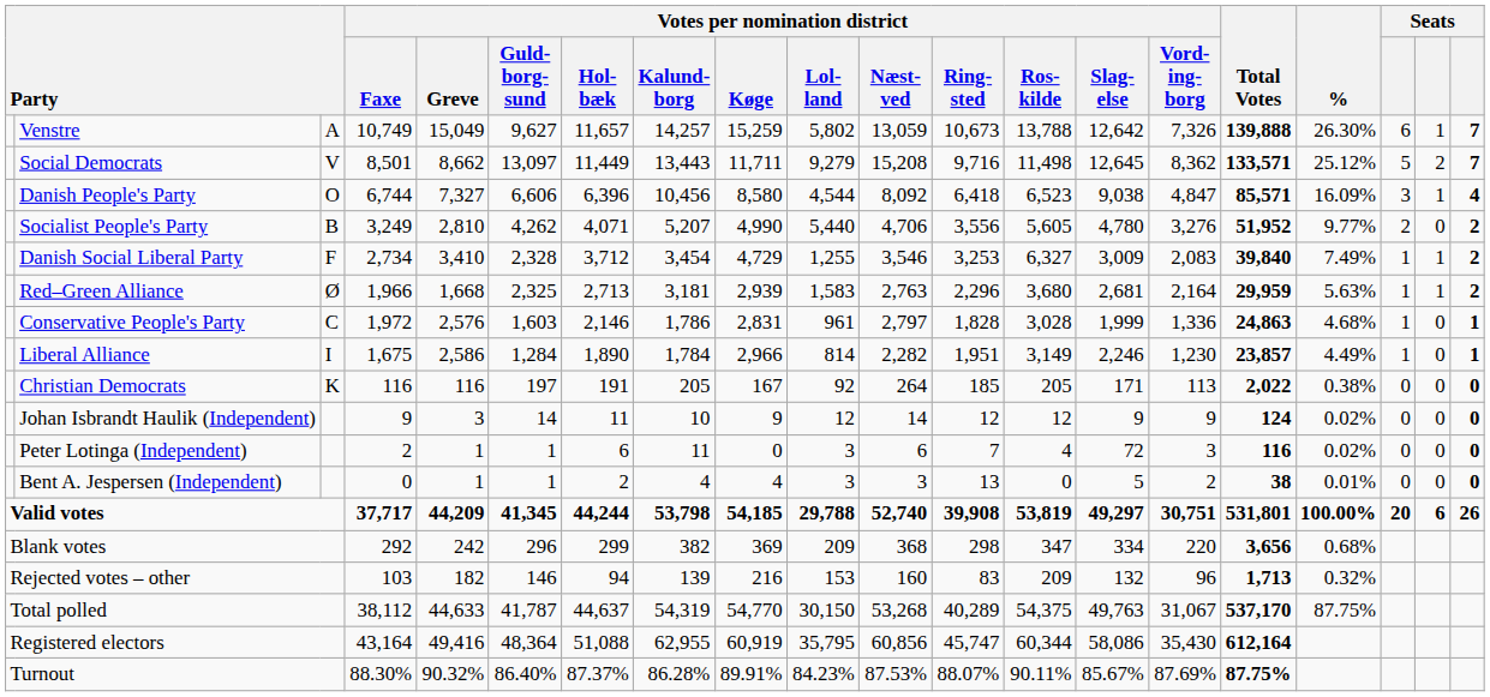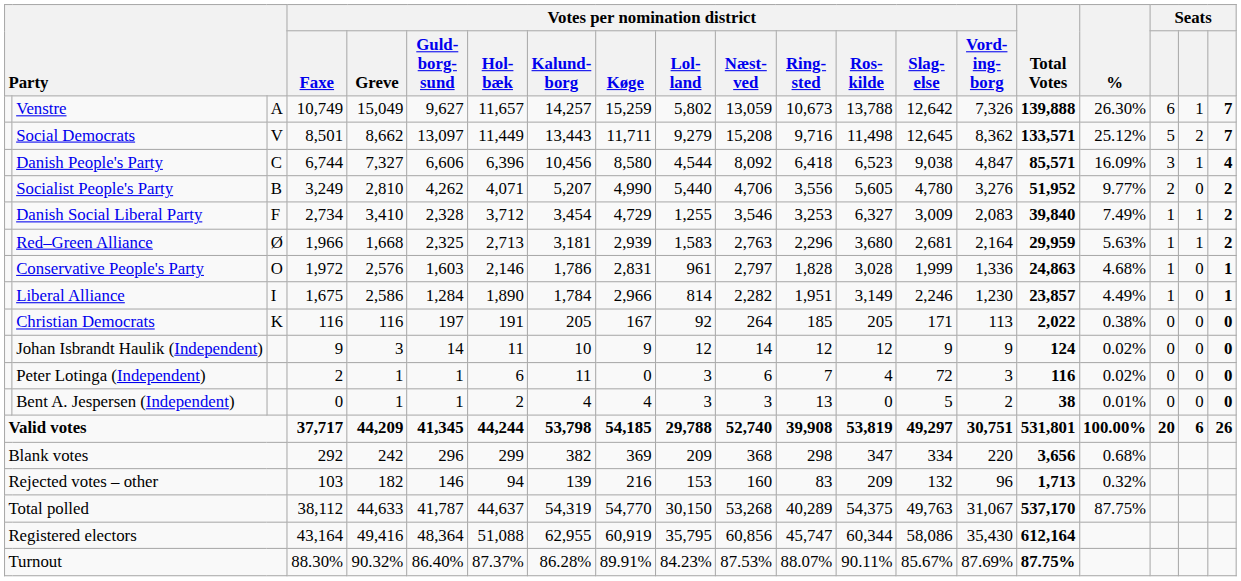 <table class="wikitable" border="1" style="text-align:right;">
 <tr>
 <th style="text-align:left;" valign=bottom rowspan=2 colspan=3>Party</th>
 <th colspan=12>Votes per nomination district</th>
 <th align=center valign=bottom rowspan=2 width="50">Total Votes</th>
 <th align=center valign=bottom rowspan=2 width="50">%</th>
 <th colspan=3>Seats</th>
 </tr>
 <tr>
 <th align=center valign=bottom width="50"><a href='#'>Faxe</a></th>
 <th align=center valign=bottom width="50">Greve</th>
 <th align=center valign=bottom width="50"><a href='#'>Guld- borg- sund</a></th>
 <th align=center valign=bottom width="50"><a href='#'>Hol- bæk</a></th>
 <th align=center valign=bottom width="50"><a href='#'>Kalund- borg</a></th>
 <th align=center valign=bottom width="50"><a href='#'>Køge</a></th>
 <th align=center valign=bottom width="50"><a href='#'>Lol- land</a></th>
 <th align=center valign=bottom width="50"><a href='#'>Næst- ved</a></th>
 <th align=center valign=bottom width="50"><a href='#'>Ring- sted</a></th>
 <th align=center valign=bottom width="50"><a href='#'>Ros- kilde</a></th>
 <th align=center valign=bottom width="50"><a href='#'>Slag- else</a></th>
 <th align=center valign=bottom width="50"><a href='#'>Vord- ing- borg</a></th>
 <th align=center valign=bottom width="20"><small></small></th>
 <th align=center valign=bottom width="20"><small><a href='#'></a></small></th>
 <th align=center valign=bottom width="20"><small></small></th>
 </tr>
 <tr>
 <td></td>
 <td align=left><a href='#'>Venstre</a></td>
 <td align=left>A</td>
 <td>10,749</td>
 <td>15,049</td>
 <td>9,627</td>
 <td>11,657</td>
 <td>14,257</td>
 <td>15,259</td>
 <td>5,802</td>
 <td>13,059</td>
 <td>10,673</td>
 <td>13,788</td>
 <td>12,642</td>
 <td>7,326</td>
 <td><strong>139,888</strong></td>
 <td>26.30%</td>
 <td>6</td>
 <td>1</td>
 <td><strong>7</strong></td>
 </tr>
 <tr>
 <td></td>
 <td align=left><a href='#'>Social Democrats</a></td>
 <td align=left>V</td>
 <td>8,501</td>
 <td>8,662</td>
 <td>13,097</td>
 <td>11,449</td>
 <td>13,443</td>
 <td>11,711</td>
 <td>9,279</td>
 <td>15,208</td>
 <td>9,716</td>
 <td>11,498</td>
 <td>12,645</td>
 <td>8,362</td>
 <td><strong>133,571</strong></td>
 <td>25.12%</td>
 <td>5</td>
 <td>2</td>
 <td><strong>7</strong></td>
 </tr>
 <tr>
 <td></td>
 <td align=left><a href='#'>Danish People's Party</a></td>
-<td align=left>O</td>
+<td align=left>C</td>
 <td>6,744</td>
 <td>7,327</td>
 <td>6,606</td>
 <td>6,396</td>
 <td>10,456</td>
 <td>8,580</td>
 <td>4,544</td>
 <td>8,092</td>
 <td>6,418</td>
 <td>6,523</td>
 <td>9,038</td>
 <td>4,847</td>
 <td><strong>85,571</strong></td>
 <td>16.09%</td>
 <td>3</td>
 <td>1</td>
 <td><strong>4</strong></td>
 </tr>
 <tr>
 <td></td>
 <td align=left><a href='#'>Socialist People's Party</a></td>
 <td align=left>B</td>
 <td>3,249</td>
 <td>2,810</td>
 <td>4,262</td>
 <td>4,071</td>
 <td>5,207</td>
 <td>4,990</td>
 <td>5,440</td>
 <td>4,706</td>
 <td>3,556</td>
 <td>5,605</td>
 <td>4,780</td>
 <td>3,276</td>
 <td><strong>51,952</strong></td>
 <td>9.77%</td>
 <td>2</td>
 <td>0</td>
 <td><strong>2</strong></td>
 </tr>
 <tr>
 <td></td>
 <td align=left><a href='#'>Danish Social Liberal Party</a></td>
 <td align=left>F</td>
 <td>2,734</td>
 <td>3,410</td>
 <td>2,328</td>
 <td>3,712</td>
 <td>3,454</td>
 <td>4,729</td>
 <td>1,255</td>
 <td>3,546</td>
 <td>3,253</td>
 <td>6,327</td>
 <td>3,009</td>
 <td>2,083</td>
 <td><strong>39,840</strong></td>
 <td>7.49%</td>
 <td>1</td>
 <td>1</td>
 <td><strong>2</strong></td>
 </tr>
 <tr>
 <td></td>
 <td align=left><a href='#'>Red–Green Alliance</a></td>
 <td align=left>Ø</td>
 <td>1,966</td>
 <td>1,668</td>
 <td>2,325</td>
 <td>2,713</td>
 <td>3,181</td>
 <td>2,939</td>
 <td>1,583</td>
 <td>2,763</td>
 <td>2,296</td>
 <td>3,680</td>
 <td>2,681</td>
 <td>2,164</td>
 <td><strong>29,959</strong></td>
 <td>5.63%</td>
 <td>1</td>
 <td>1</td>
 <td><strong>2</strong></td>
 </tr>
 <tr>
 <td></td>
 <td align=left style="white-space: nowrap;"><a href='#'>Conservative People's Party</a></td>
-<td align=left>C</td>
+<td align=left>O</td>
 <td>1,972</td>
 <td>2,576</td>
 <td>1,603</td>
 <td>2,146</td>
 <td>1,786</td>
 <td>2,831</td>
 <td>961</td>
 <td>2,797</td>
 <td>1,828</td>
 <td>3,028</td>
 <td>1,999</td>
 <td>1,336</td>
 <td><strong>24,863</strong></td>
 <td>4.68%</td>
 <td>1</td>
 <td>0</td>
 <td><strong>1</strong></td>
 </tr>
 <tr>
 <td></td>
 <td align=left><a href='#'>Liberal Alliance</a></td>
 <td align=left>I</td>
 <td>1,675</td>
 <td>2,586</td>
 <td>1,284</td>
 <td>1,890</td>
 <td>1,784</td>
 <td>2,966</td>
 <td>814</td>
 <td>2,282</td>
 <td>1,951</td>
 <td>3,149</td>
 <td>2,246</td>
 <td>1,230</td>
 <td><strong>23,857</strong></td>
 <td>4.49%</td>
 <td>1</td>
 <td>0</td>
 <td><strong>1</strong></td>
 </tr>
 <tr>
 <td></td>
 <td align=left><a href='#'>Christian Democrats</a></td>
 <td align=left>K</td>
 <td>116</td>
 <td>116</td>
 <td>197</td>
 <td>191</td>
 <td>205</td>
 <td>167</td>
 <td>92</td>
 <td>264</td>
 <td>185</td>
 <td>205</td>
 <td>171</td>
 <td>113</td>
 <td><strong>2,022</strong></td>
 <td>0.38%</td>
 <td>0</td>
 <td>0</td>
 <td><strong>0</strong></td>
 </tr>
 <tr>
 <td></td>
 <td align=left>Johan Isbrandt Haulik (<a href='#'>Independent</a>)</td>
 <td></td>
 <td>9</td>
 <td>3</td>
 <td>14</td>
 <td>11</td>
 <td>10</td>
 <td>9</td>
 <td>12</td>
 <td>14</td>
 <td>12</td>
 <td>12</td>
 <td>9</td>
 <td>9</td>
 <td><strong>124</strong></td>
 <td>0.02%</td>
 <td>0</td>
 <td>0</td>
 <td><strong>0</strong></td>
 </tr>
 <tr>
 <td></td>
 <td align=left>Peter Lotinga (<a href='#'>Independent</a>)</td>
 <td></td>
 <td>2</td>
 <td>1</td>
 <td>1</td>
 <td>6</td>
 <td>11</td>
 <td>0</td>
 <td>3</td>
 <td>6</td>
 <td>7</td>
 <td>4</td>
 <td>72</td>
 <td>3</td>
 <td><strong>116</strong></td>
 <td>0.02%</td>
 <td>0</td>
 <td>0</td>
 <td><strong>0</strong></td>
 </tr>
 <tr>
 <td></td>
 <td align=left>Bent A. Jespersen (<a href='#'>Independent</a>)</td>
 <td></td>
 <td>0</td>
 <td>1</td>
 <td>1</td>
 <td>2</td>
 <td>4</td>
 <td>4</td>
 <td>3</td>
 <td>3</td>
 <td>13</td>
 <td>0</td>
 <td>5</td>
 <td>2</td>
 <td><strong>38</strong></td>
 <td>0.01%</td>
 <td>0</td>
 <td>0</td>
 <td><strong>0</strong></td>
 </tr>
 <tr style="font-weight:bold">
 <td align=left colspan=3>Valid votes</td>
 <td>37,717</td>
 <td>44,209</td>
 <td>41,345</td>
 <td>44,244</td>
 <td>53,798</td>
 <td>54,185</td>
 <td>29,788</td>
 <td>52,740</td>
 <td>39,908</td>
 <td>53,819</td>
 <td>49,297</td>
 <td>30,751</td>
 <td>531,801</td>
 <td>100.00%</td>
 <td>20</td>
 <td>6</td>
 <td>26</td>
 </tr>
 <tr>
 <td align=left colspan=3>Blank votes</td>
 <td>292</td>
 <td>242</td>
 <td>296</td>
 <td>299</td>
 <td>382</td>
 <td>369</td>
 <td>209</td>
 <td>368</td>
 <td>298</td>
 <td>347</td>
 <td>334</td>
 <td>220</td>
 <td><strong>3,656</strong></td>
 <td>0.68%</td>
 <td></td>
 <td></td>
 <td></td>
 </tr>
 <tr>
 <td align=left colspan=3>Rejected votes – other</td>
 <td>103</td>
 <td>182</td>
 <td>146</td>
 <td>94</td>
 <td>139</td>
 <td>216</td>
 <td>153</td>
 <td>160</td>
 <td>83</td>
 <td>209</td>
 <td>132</td>
 <td>96</td>
 <td><strong>1,713</strong></td>
 <td>0.32%</td>
 <td></td>
 <td></td>
 <td></td>
 </tr>
 <tr>
 <td align=left colspan=3>Total polled</td>
 <td>38,112</td>
 <td>44,633</td>
 <td>41,787</td>
 <td>44,637</td>
 <td>54,319</td>
 <td>54,770</td>
 <td>30,150</td>
 <td>53,268</td>
 <td>40,289</td>
 <td>54,375</td>
 <td>49,763</td>
 <td>31,067</td>
 <td><strong>537,170</strong></td>
 <td>87.75%</td>
 <td></td>
 <td></td>
 <td></td>
 </tr>
 <tr>
 <td align=left colspan=3>Registered electors</td>
 <td>43,164</td>
 <td>49,416</td>
 <td>48,364</td>
 <td>51,088</td>
 <td>62,955</td>
 <td>60,919</td>
 <td>35,795</td>
 <td>60,856</td>
 <td>45,747</td>
 <td>60,344</td>
 <td>58,086</td>
 <td>35,430</td>
 <td><strong>612,164</strong></td>
 <td></td>
 <td></td>
 <td></td>
 <td></td>
 </tr>
 <tr>
 <td align=left colspan=3>Turnout</td>
 <td>88.30%</td>
 <td>90.32%</td>
 <td>86.40%</td>
 <td>87.37%</td>
 <td>86.28%</td>
 <td>89.91%</td>
 <td>84.23%</td>
 <td>87.53%</td>
 <td>88.07%</td>
 <td>90.11%</td>
 <td>85.67%</td>
 <td>87.69%</td>
 <td><strong>87.75%</strong></td>
 <td></td>
 <td></td>
 <td></td>
 <td></td>
 </tr>
 </table>
